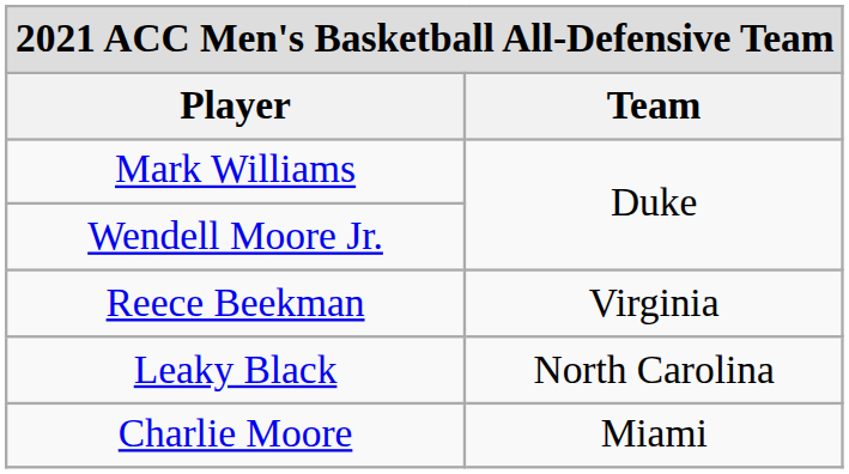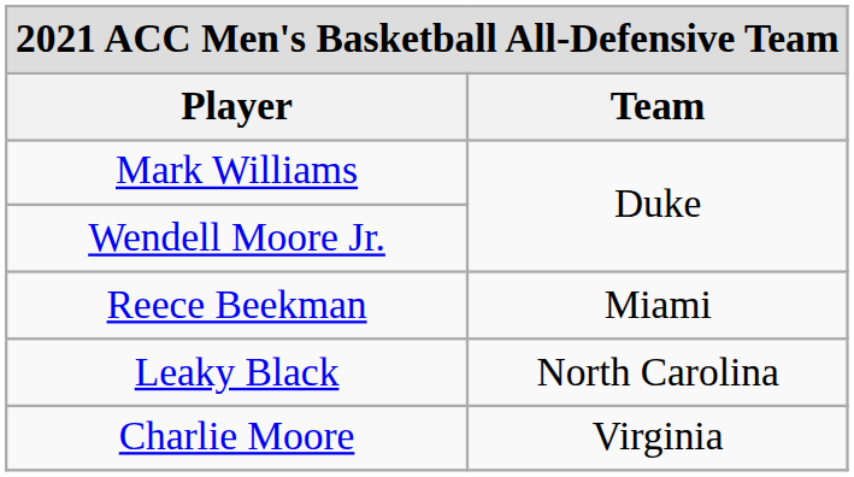 <table class="wikitable" style="white-space:nowrap; font-size:90%; text-align:center;">
 <tr>
 <td colspan="7" style="text-align:center; background:#ddd;"><strong>2021 ACC Men's Basketball All-Defensive Team</strong></td>
 </tr>
 <tr>
 <th>Player</th>
 <th>Team</th>
 </tr>
 <tr>
 <td><a href='#'>Mark Williams</a></td>
 <td rowspan=2>Duke</td>
 </tr>
 <tr>
 <td><a href='#'>Wendell Moore Jr.</a></td>
 </tr>
 <tr>
 <td><a href='#'>Reece Beekman</a></td>
-<td>Virginia</td>
+<td>Miami</td>
 </tr>
 <tr>
 <td><a href='#'>Leaky Black</a></td>
 <td>North Carolina</td>
 </tr>
 <tr>
 <td><a href='#'>Charlie Moore</a></td>
-<td>Miami</td>
+<td>Virginia</td>
 </tr>
 </table>
